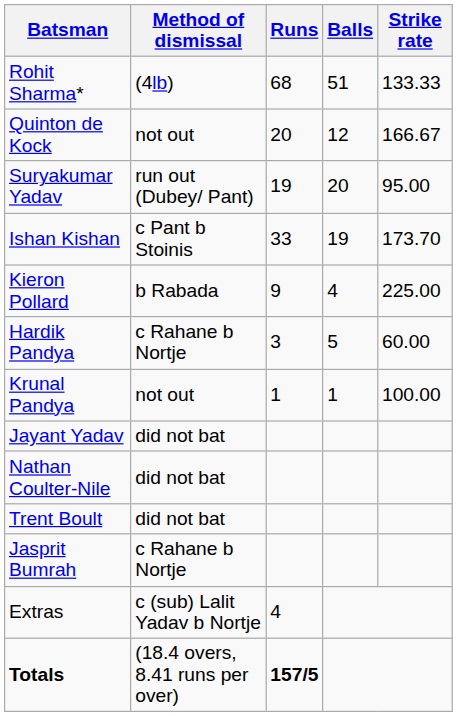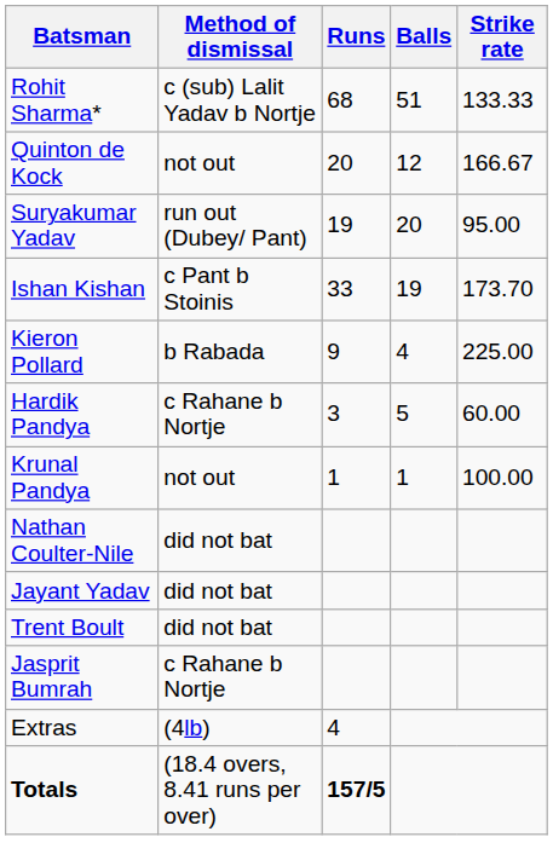 <table class=wikitable style="width: 60%;">
 <tr>
 <th><a href='#'>Batsman</a></th>
 <th><a href='#'>Method of dismissal</a></th>
 <th><a href='#'>Runs</a></th>
 <th><a href='#'>Balls</a></th>
 <th><a href='#'>Strike rate</a></th>
 </tr>
 <tr>
 <td><a href='#'>Rohit Sharma</a>*</td>
-<td>(4<a href='#'>lb</a>)</td>
+<td>c (sub) Lalit Yadav b Nortje</td>
 <td>68</td>
 <td>51</td>
 <td>133.33</td>
 </tr>
 <tr>
 <td><a href='#'>Quinton de Kock</a></td>
 <td>not out</td>
 <td>20</td>
 <td>12</td>
 <td>166.67</td>
 </tr>
 <tr>
 <td><a href='#'>Suryakumar Yadav</a></td>
 <td>run out (Dubey/ Pant)</td>
 <td>19</td>
 <td>20</td>
 <td>95.00</td>
 </tr>
 <tr>
 <td><a href='#'>Ishan Kishan</a></td>
 <td>c Pant b Stoinis</td>
 <td>33</td>
 <td>19</td>
 <td>173.70</td>
 </tr>
 <tr>
 <td><a href='#'>Kieron Pollard</a></td>
 <td>b Rabada</td>
 <td>9</td>
 <td>4</td>
 <td>225.00</td>
 </tr>
 <tr>
 <td><a href='#'>Hardik Pandya</a></td>
 <td>c Rahane b Nortje</td>
 <td>3</td>
 <td>5</td>
 <td>60.00</td>
 </tr>
 <tr>
 <td><a href='#'>Krunal Pandya</a></td>
 <td>not out</td>
 <td>1</td>
 <td>1</td>
 <td>100.00</td>
 </tr>
 <tr>
-<td><a href='#'>Jayant Yadav</a></td>
+<td><a href='#'>Nathan Coulter-Nile</a></td>
 <td>did not bat</td>
 <td></td>
 <td></td>
 <td></td>
 </tr>
 <tr>
-<td><a href='#'>Nathan Coulter-Nile</a></td>
+<td><a href='#'>Jayant Yadav</a></td>
 <td>did not bat</td>
 <td></td>
 <td></td>
 <td></td>
 </tr>
 <tr>
 <td><a href='#'>Trent Boult</a></td>
 <td>did not bat</td>
 <td></td>
 <td></td>
 <td></td>
 </tr>
 <tr>
 <td><a href='#'>Jasprit Bumrah</a></td>
 <td>c Rahane b Nortje</td>
 <td></td>
 <td></td>
 <td></td>
 </tr>
 <tr>
 <td>Extras</td>
-<td>c (sub) Lalit Yadav b Nortje</td>
+<td>(4<a href='#'>lb</a>)</td>
 <td>4</td>
 <td colspan="2"></td>
 </tr>
 <tr>
 <td><strong>Totals</strong></td>
 <td>(18.4 overs, 8.41 runs per over)</td>
 <td><strong>157/5</strong></td>
 <td colspan="2"></td>
 </tr>
 </table>
